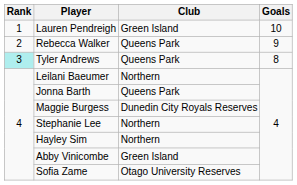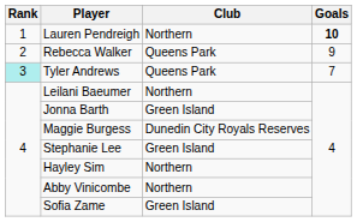 <table class="wikitable" style="text-align:center">
 <tr>
 <th>Rank</th>
 <th>Player</th>
 <th>Club</th>
 <th>Goals</th>
 </tr>
 <tr>
 <td>1</td>
 <td align=left>Lauren Pendreigh</td>
-<td align=left>Green Island</td>
-<td>10</td>
+<td align=left>Northern</td>
+<td><strong>10</strong></td>
 </tr>
 <tr>
 <td>2</td>
 <td align=left>Rebecca Walker</td>
 <td align=left>Queens Park</td>
 <td>9</td>
 </tr>
 <tr>
 <td style="background: paleturquoise;">3</td>
 <td align=left>Tyler Andrews</td>
 <td align=left>Queens Park</td>
-<td>8</td>
+<td>7</td>
 </tr>
 <tr>
 <td rowspan="7">4</td>
 <td align=left>Leilani Baeumer</td>
 <td align=left>Northern</td>
 <td rowspan="7">4</td>
 </tr>
 <tr>
 <td align=left>Jonna Barth</td>
-<td align=left>Queens Park</td>
+<td align=left>Green Island</td>
 </tr>
 <tr>
 <td align=left>Maggie Burgess</td>
 <td align=left>Dunedin City Royals Reserves</td>
 </tr>
 <tr>
 <td align=left>Stephanie Lee</td>
-<td align=left>Northern</td>
+<td align=left>Green Island</td>
 </tr>
 <tr>
 <td align=left>Hayley Sim</td>
 <td align=left>Northern</td>
 </tr>
 <tr>
 <td align=left>Abby Vinicombe</td>
-<td align=left>Green Island</td>
+<td align=left>Northern</td>
 </tr>
 <tr>
 <td align=left>Sofia Zame</td>
-<td align=left>Otago University Reserves</td>
+<td align=left>Green Island</td>
 </tr>
 </table>
